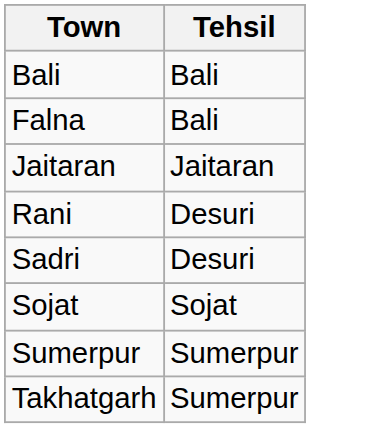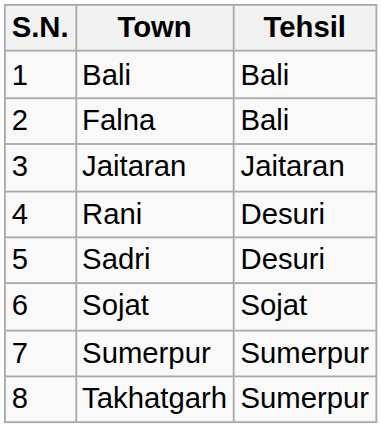 <table class="wikitable">
 <tr>
+<th>S.N.</th>
 <th>Town</th>
 <th>Tehsil</th>
 </tr>
 <tr>
+<td>1</td>
 <td>Bali</td>
 <td>Bali</td>
 </tr>
 <tr>
+<td>2</td>
 <td>Falna</td>
 <td>Bali</td>
 </tr>
 <tr>
+<td>3</td>
 <td>Jaitaran</td>
 <td>Jaitaran</td>
 </tr>
 <tr>
+<td>4</td>
 <td>Rani</td>
 <td>Desuri</td>
 </tr>
 <tr>
+<td>5</td>
 <td>Sadri</td>
 <td>Desuri</td>
 </tr>
 <tr>
+<td>6</td>
 <td>Sojat</td>
 <td>Sojat</td>
 </tr>
 <tr>
+<td>7</td>
 <td>Sumerpur</td>
 <td>Sumerpur</td>
 </tr>
 <tr>
+<td>8</td>
 <td>Takhatgarh</td>
 <td>Sumerpur</td>
 </tr>
 </table>
